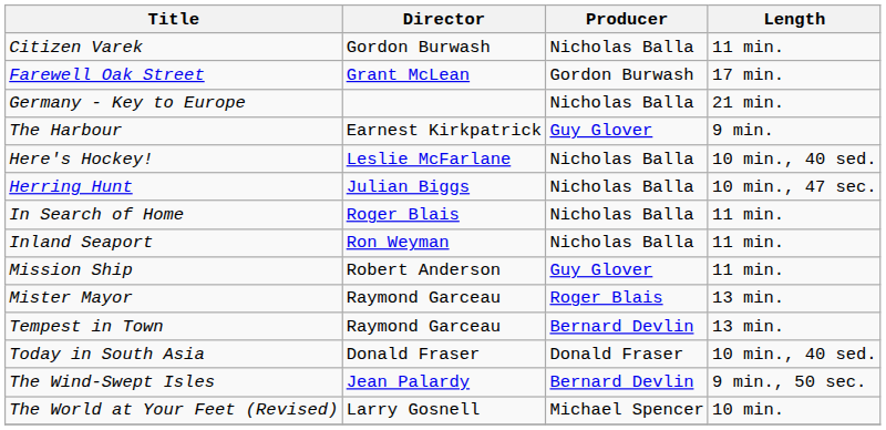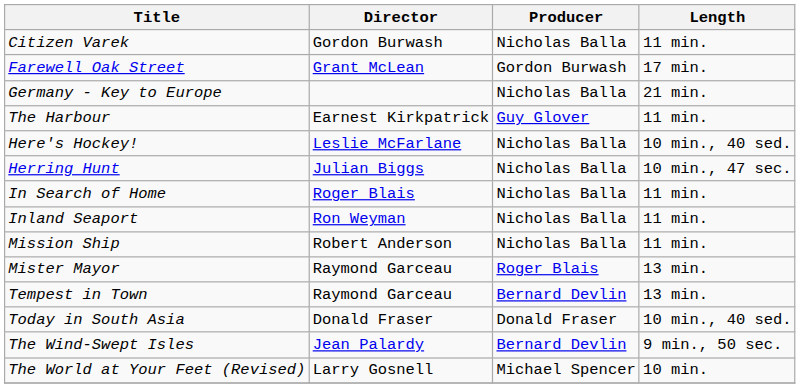 <table class=wikitable>
 <tr>
 <th>Title</th>
 <th>Director</th>
 <th>Producer</th>
 <th>Length</th>
 </tr>
 <tr>
 <td><em>Citizen Varek</em></td>
 <td>Gordon Burwash</td>
 <td>Nicholas Balla</td>
 <td>11 min.</td>
 </tr>
 <tr>
 <td><em><a href='#'>Farewell Oak Street</a></em></td>
 <td><a href='#'>Grant McLean</a></td>
 <td>Gordon Burwash</td>
 <td>17 min.</td>
 </tr>
 <tr>
 <td><em>Germany - Key to Europe</em></td>
 <td></td>
 <td>Nicholas Balla</td>
 <td>21 min.</td>
 </tr>
 <tr>
 <td><em>The Harbour</em></td>
 <td>Earnest Kirkpatrick</td>
 <td><a href='#'>Guy Glover</a></td>
-<td>9 min.</td>
+<td>11 min.</td>
 </tr>
 <tr>
 <td><em>Here's Hockey!</em></td>
 <td><a href='#'>Leslie McFarlane</a></td>
 <td>Nicholas Balla</td>
 <td>10 min., 40 sed.</td>
 </tr>
 <tr>
 <td><em><a href='#'>Herring Hunt</a></em></td>
 <td><a href='#'>Julian Biggs</a></td>
 <td>Nicholas Balla</td>
 <td>10 min., 47 sec.</td>
 </tr>
 <tr>
 <td><em>In Search of Home</em></td>
 <td><a href='#'>Roger Blais</a></td>
 <td>Nicholas Balla</td>
 <td>11 min.</td>
 </tr>
 <tr>
 <td><em>Inland Seaport</em></td>
 <td><a href='#'>Ron Weyman</a></td>
 <td>Nicholas Balla</td>
 <td>11 min.</td>
 </tr>
 <tr>
 <td><em>Mission Ship</em></td>
 <td>Robert Anderson</td>
-<td><a href='#'>Guy Glover</a></td>
+<td>Nicholas Balla</td>
 <td>11 min.</td>
 </tr>
 <tr>
 <td><em>Mister Mayor</em></td>
 <td>Raymond Garceau</td>
 <td><a href='#'>Roger Blais</a></td>
 <td>13 min.</td>
 </tr>
 <tr>
 <td><em>Tempest in Town</em></td>
 <td>Raymond Garceau</td>
 <td><a href='#'>Bernard Devlin</a></td>
 <td>13 min.</td>
 </tr>
 <tr>
 <td><em>Today in South Asia</em></td>
 <td>Donald Fraser</td>
 <td>Donald Fraser</td>
 <td>10 min., 40 sed.</td>
 </tr>
 <tr>
 <td><em>The Wind-Swept Isles</em></td>
 <td><a href='#'>Jean Palardy</a></td>
 <td><a href='#'>Bernard Devlin</a></td>
 <td>9 min., 50 sec.</td>
 </tr>
 <tr>
 <td><em>The World at Your Feet (Revised)</em></td>
 <td>Larry Gosnell</td>
 <td>Michael Spencer</td>
 <td>10 min.</td>
 </tr>
 <tr>
 </tr>
 </table>
